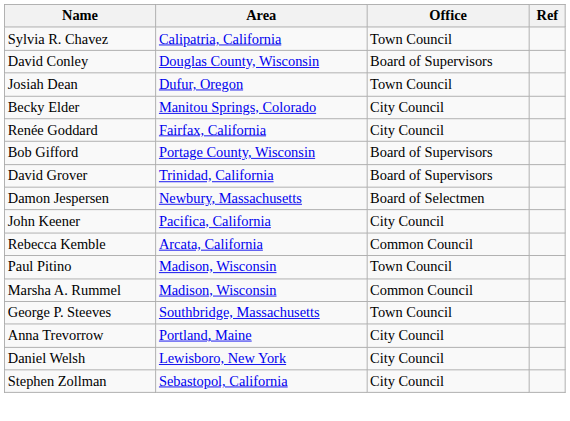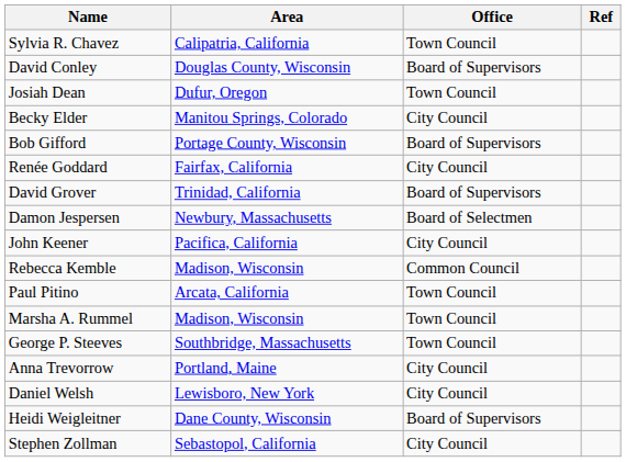 <table class="wikitable sortable" width=100%>
 <tr>
 <th>Name</th>
 <th>Area</th>
 <th>Office</th>
 <th>Ref</th>
 </tr>
 <tr>
 <td>Sylvia R. Chavez</td>
 <td><a href='#'>Calipatria, California</a></td>
 <td>Town Council</td>
 <td></td>
 </tr>
 <tr>
 <td>David Conley</td>
 <td><a href='#'>Douglas County, Wisconsin</a></td>
 <td>Board of Supervisors</td>
 <td></td>
 </tr>
 <tr>
 <td>Josiah Dean</td>
 <td><a href='#'>Dufur, Oregon</a></td>
 <td>Town Council</td>
 <td></td>
 </tr>
 <tr>
 <td>Becky Elder</td>
 <td><a href='#'>Manitou Springs, Colorado</a></td>
 <td>City Council</td>
 <td></td>
 </tr>
 <tr>
+<td>Bob Gifford</td>
+<td><a href='#'>Portage County, Wisconsin</a></td>
+<td>Board of Supervisors</td>
+<td></td>
+</tr>
+<tr>
 <td>Renée Goddard</td>
 <td><a href='#'>Fairfax, California</a></td>
 <td>City Council</td>
-<td></td>
-</tr>
-<tr>
-<td>Bob Gifford</td>
-<td><a href='#'>Portage County, Wisconsin</a></td>
-<td>Board of Supervisors</td>
 <td></td>
 </tr>
 <tr>
 <td>David Grover</td>
 <td><a href='#'>Trinidad, California</a></td>
 <td>Board of Supervisors</td>
 <td></td>
 </tr>
 <tr>
 <td>Damon Jespersen</td>
 <td><a href='#'>Newbury, Massachusetts</a></td>
 <td>Board of Selectmen</td>
 <td></td>
 </tr>
 <tr>
 <td>John Keener</td>
 <td><a href='#'>Pacifica, California</a></td>
 <td>City Council</td>
 <td></td>
 </tr>
 <tr>
 <td>Rebecca Kemble</td>
-<td><a href='#'>Arcata, California</a></td>
+<td><a href='#'>Madison, Wisconsin</a></td>
 <td>Common Council</td>
 <td></td>
 </tr>
 <tr>
 <td>Paul Pitino</td>
-<td><a href='#'>Madison, Wisconsin</a></td>
+<td><a href='#'>Arcata, California</a></td>
 <td>Town Council</td>
 <td></td>
 </tr>
 <tr>
 <td>Marsha A. Rummel</td>
 <td><a href='#'>Madison, Wisconsin</a></td>
-<td>Common Council</td>
+<td>Town Council</td>
 <td></td>
 </tr>
 <tr>
 <td>George P. Steeves</td>
 <td><a href='#'>Southbridge, Massachusetts</a></td>
 <td>Town Council</td>
 <td></td>
 </tr>
 <tr>
 <td>Anna Trevorrow</td>
 <td><a href='#'>Portland, Maine</a></td>
 <td>City Council</td>
 <td></td>
 </tr>
 <tr>
 <td>Daniel Welsh</td>
 <td><a href='#'>Lewisboro, New York</a></td>
 <td>City Council</td>
 <td></td>
 </tr>
 <tr>
+<td>Heidi Weigleitner</td>
+<td><a href='#'>Dane County, Wisconsin</a></td>
+<td>Board of Supervisors</td>
+<td></td>
+</tr>
+<tr>
 <td>Stephen Zollman</td>
 <td><a href='#'>Sebastopol, California</a></td>
 <td>City Council</td>
 <td></td>
 </tr>
 </table>
